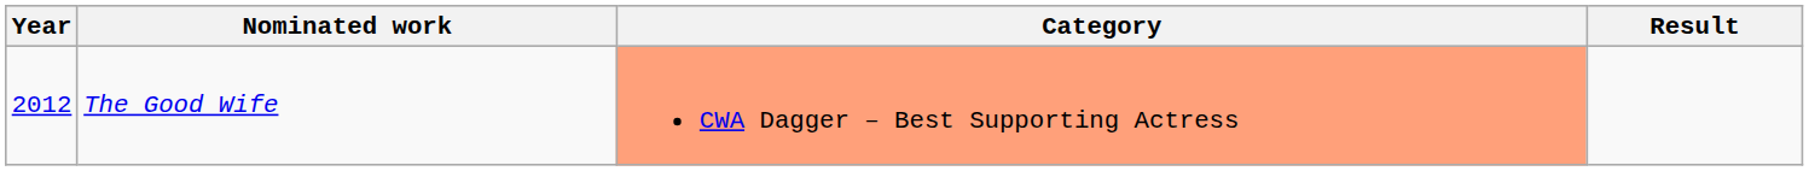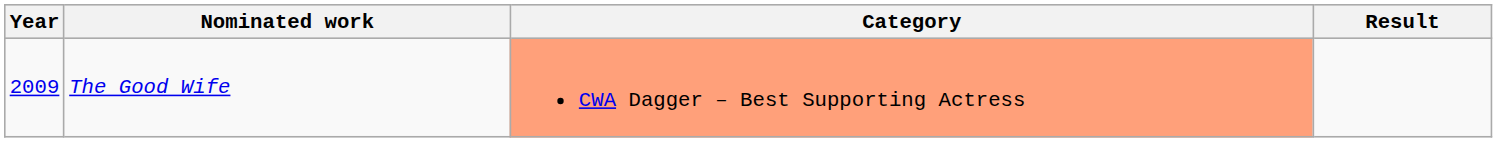 <table class=wikitable>
 <tr>
 <th width=4%>Year</th>
 <th width=30%>Nominated work</th>
 <th width=54%>Category</th>
 <th width=12%>Result</th>
 </tr>
 <tr>
-<td><a href='#'>2012</a></td>
+<td><a href='#'>2009</a></td>
 <td><em><a href='#'>The Good Wife</a></em></td>
 <td style="background: lightsalmon;"><br><ul><li><a href='#'>CWA</a> Dagger – Best Supporting Actress</li></ul></td>
 <td></td>
 </tr>
 </table>
